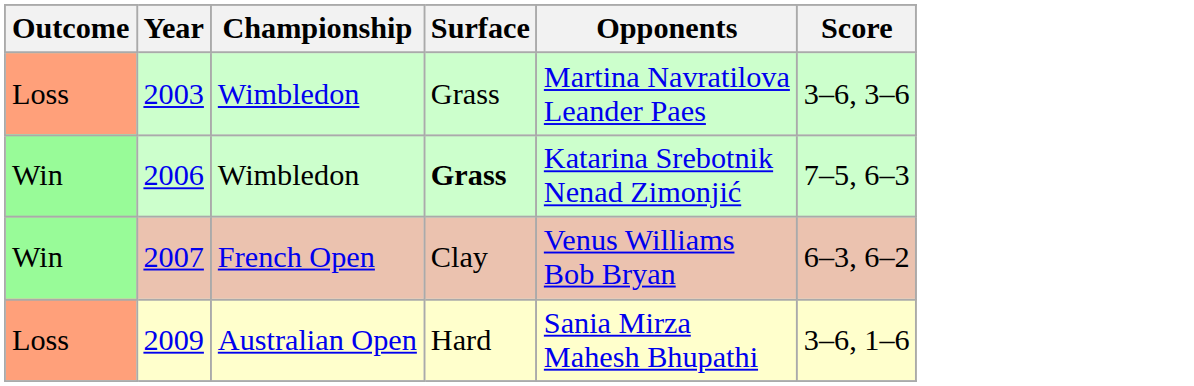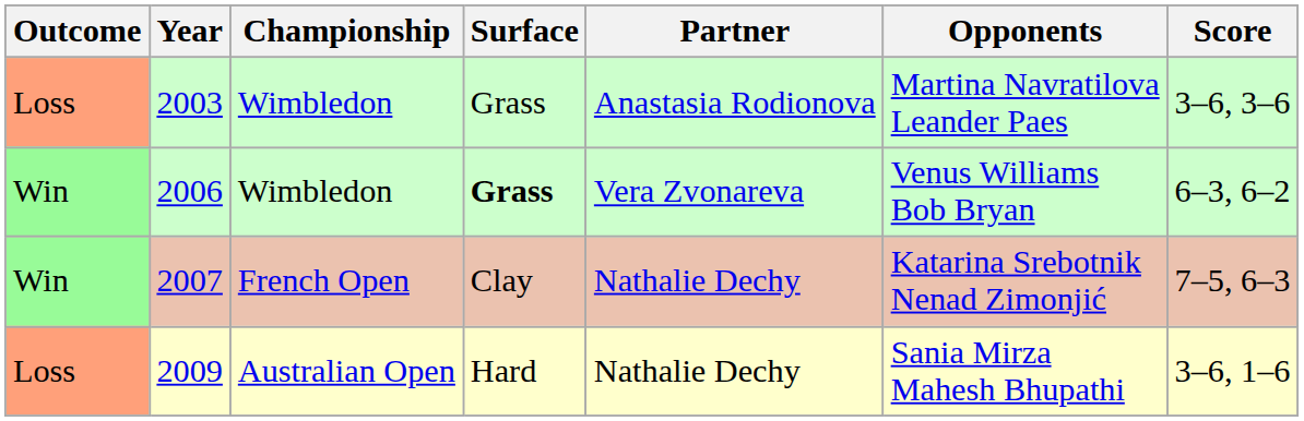 <table class="sortable wikitable">
 <tr>
 <th>Outcome</th>
 <th>Year</th>
 <th>Championship</th>
 <th>Surface</th>
+<th>Partner</th>
 <th>Opponents</th>
 <th class="unsortable">Score</th>
 </tr>
 <tr style="background:#cfc;">
 <td style="background:#ffa07a;">Loss</td>
 <td><a href='#'>2003</a></td>
 <td><a href='#'>Wimbledon</a></td>
 <td>Grass</td>
+<td> <a href='#'>Anastasia Rodionova</a></td>
 <td> <a href='#'>Martina Navratilova</a><br> <a href='#'>Leander Paes</a></td>
 <td>3–6, 3–6</td>
 </tr>
 <tr style="background:#cfc;">
 <td style="background:#98fb98;">Win</td>
 <td><a href='#'>2006</a></td>
 <td>Wimbledon</td>
 <td><strong>Grass</strong></td>
-<td> <a href='#'>Katarina Srebotnik</a><br> <a href='#'>Nenad Zimonjić</a></td>
-<td>7–5, 6–3</td>
+<td> <a href='#'>Vera Zvonareva</a></td>
+<td> <a href='#'>Venus Williams</a><br> <a href='#'>Bob Bryan</a></td>
+<td>6–3, 6–2</td>
 </tr>
 <tr style="background:#ebc2af;">
 <td style="background:#98fb98;">Win</td>
 <td><a href='#'>2007</a></td>
 <td><a href='#'>French Open</a></td>
 <td>Clay</td>
-<td> <a href='#'>Venus Williams</a><br> <a href='#'>Bob Bryan</a></td>
-<td>6–3, 6–2</td>
+<td> <a href='#'>Nathalie Dechy</a></td>
+<td> <a href='#'>Katarina Srebotnik</a><br> <a href='#'>Nenad Zimonjić</a></td>
+<td>7–5, 6–3</td>
 </tr>
 <tr style="background:#ffc;">
 <td style="background:#ffa07a;">Loss</td>
 <td><a href='#'>2009</a></td>
 <td><a href='#'>Australian Open</a></td>
 <td>Hard</td>
+<td> Nathalie Dechy</td>
 <td> <a href='#'>Sania Mirza</a><br> <a href='#'>Mahesh Bhupathi</a></td>
 <td>3–6, 1–6</td>
 </tr>
 </table>
